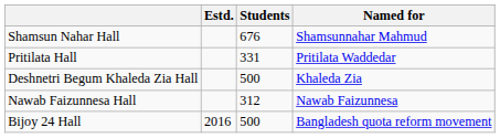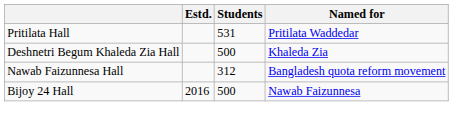 <table class="wikitable">
 <tr>
 <th></th>
 <th>Estd.</th>
 <th>Students</th>
 <th>Named for</th>
 </tr>
 <tr>
-<td>Shamsun Nahar Hall</td>
-<td></td>
-<td>676</td>
-<td><a href='#'>Shamsunnahar Mahmud</a></td>
-</tr>
-<tr>
 <td>Pritilata Hall</td>
 <td></td>
-<td>331</td>
+<td>531</td>
 <td><a href='#'>Pritilata Waddedar</a></td>
 </tr>
 <tr>
 <td>Deshnetri Begum Khaleda Zia Hall</td>
 <td></td>
 <td>500</td>
 <td><a href='#'>Khaleda Zia</a></td>
 </tr>
 <tr>
 <td>Nawab Faizunnesa Hall</td>
 <td></td>
 <td>312</td>
-<td><a href='#'>Nawab Faizunnesa</a></td>
+<td><a href='#'>Bangladesh quota reform movement</a></td>
 </tr>
 <tr>
 <td>Bijoy 24 Hall</td>
 <td>2016</td>
 <td>500</td>
-<td><a href='#'>Bangladesh quota reform movement</a></td>
+<td><a href='#'>Nawab Faizunnesa</a></td>
 </tr>
 </table>
